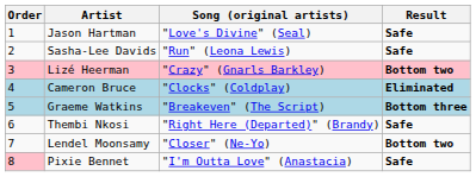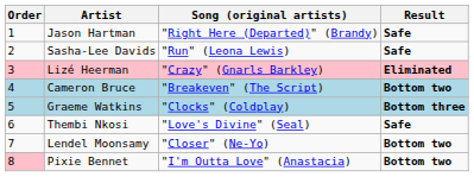 <table class=wikitable>
 <tr>
 <th>Order</th>
 <th>Artist</th>
 <th>Song (original artists)</th>
 <th>Result</th>
 </tr>
 <tr>
 <td>1</td>
 <td>Jason Hartman</td>
-<td>"<a href='#'>Love's Divine</a>" (<a href='#'>Seal</a>)</td>
+<td>"<a href='#'>Right Here (Departed)</a>" (<a href='#'>Brandy</a>)</td>
 <td><strong>Safe</strong></td>
 </tr>
 <tr>
 <td>2</td>
 <td>Sasha-Lee Davids</td>
 <td>"<a href='#'>Run</a>" (<a href='#'>Leona Lewis</a>)</td>
 <td><strong>Safe</strong></td>
 </tr>
 <tr style="background:pink;">
 <td>3</td>
 <td>Lizé Heerman</td>
 <td>"<a href='#'>Crazy</a>" (<a href='#'>Gnarls Barkley</a>)</td>
-<td><strong>Bottom two</strong></td>
+<td><strong>Eliminated</strong></td>
 </tr>
 <tr style="background:lightblue;">
 <td>4</td>
 <td>Cameron Bruce</td>
-<td>"<a href='#'>Clocks</a>" (<a href='#'>Coldplay</a>)</td>
-<td><strong>Eliminated</strong></td>
+<td>"<a href='#'>Breakeven</a>" (<a href='#'>The Script</a>)</td>
+<td><strong>Bottom two</strong></td>
 </tr>
 <tr style="background:lightblue;">
 <td>5</td>
 <td>Graeme Watkins</td>
-<td>"<a href='#'>Breakeven</a>" (<a href='#'>The Script</a>)</td>
+<td>"<a href='#'>Clocks</a>" (<a href='#'>Coldplay</a>)</td>
 <td><strong>Bottom three</strong></td>
 </tr>
 <tr>
 <td>6</td>
 <td>Thembi Nkosi</td>
-<td>"<a href='#'>Right Here (Departed)</a>" (<a href='#'>Brandy</a>)</td>
+<td>"<a href='#'>Love's Divine</a>" (<a href='#'>Seal</a>)</td>
 <td><strong>Safe</strong></td>
 </tr>
 <tr>
 <td>7</td>
 <td>Lendel Moonsamy</td>
 <td>"<a href='#'>Closer</a>" (<a href='#'>Ne-Yo</a>)</td>
 <td><strong>Bottom two</strong></td>
 </tr>
 <tr>
 <td style="background: pink;">8</td>
 <td>Pixie Bennet</td>
 <td>"<a href='#'>I'm Outta Love</a>" (<a href='#'>Anastacia</a>)</td>
-<td><strong>Safe</strong></td>
+<td><strong>Bottom two</strong></td>
 </tr>
 </table>
